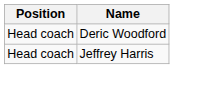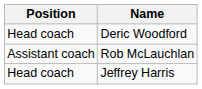 <table class="wikitable">
 <tr>
 <th>Position</th>
 <th>Name</th>
 </tr>
 <tr>
 <td>Head coach</td>
 <td>Deric Woodford</td>
 </tr>
 <tr>
+<td>Assistant coach</td>
+<td>Rob McLauchlan</td>
+</tr>
+<tr>
 <td>Head coach</td>
 <td>Jeffrey Harris</td>
 </tr>
 </table>
